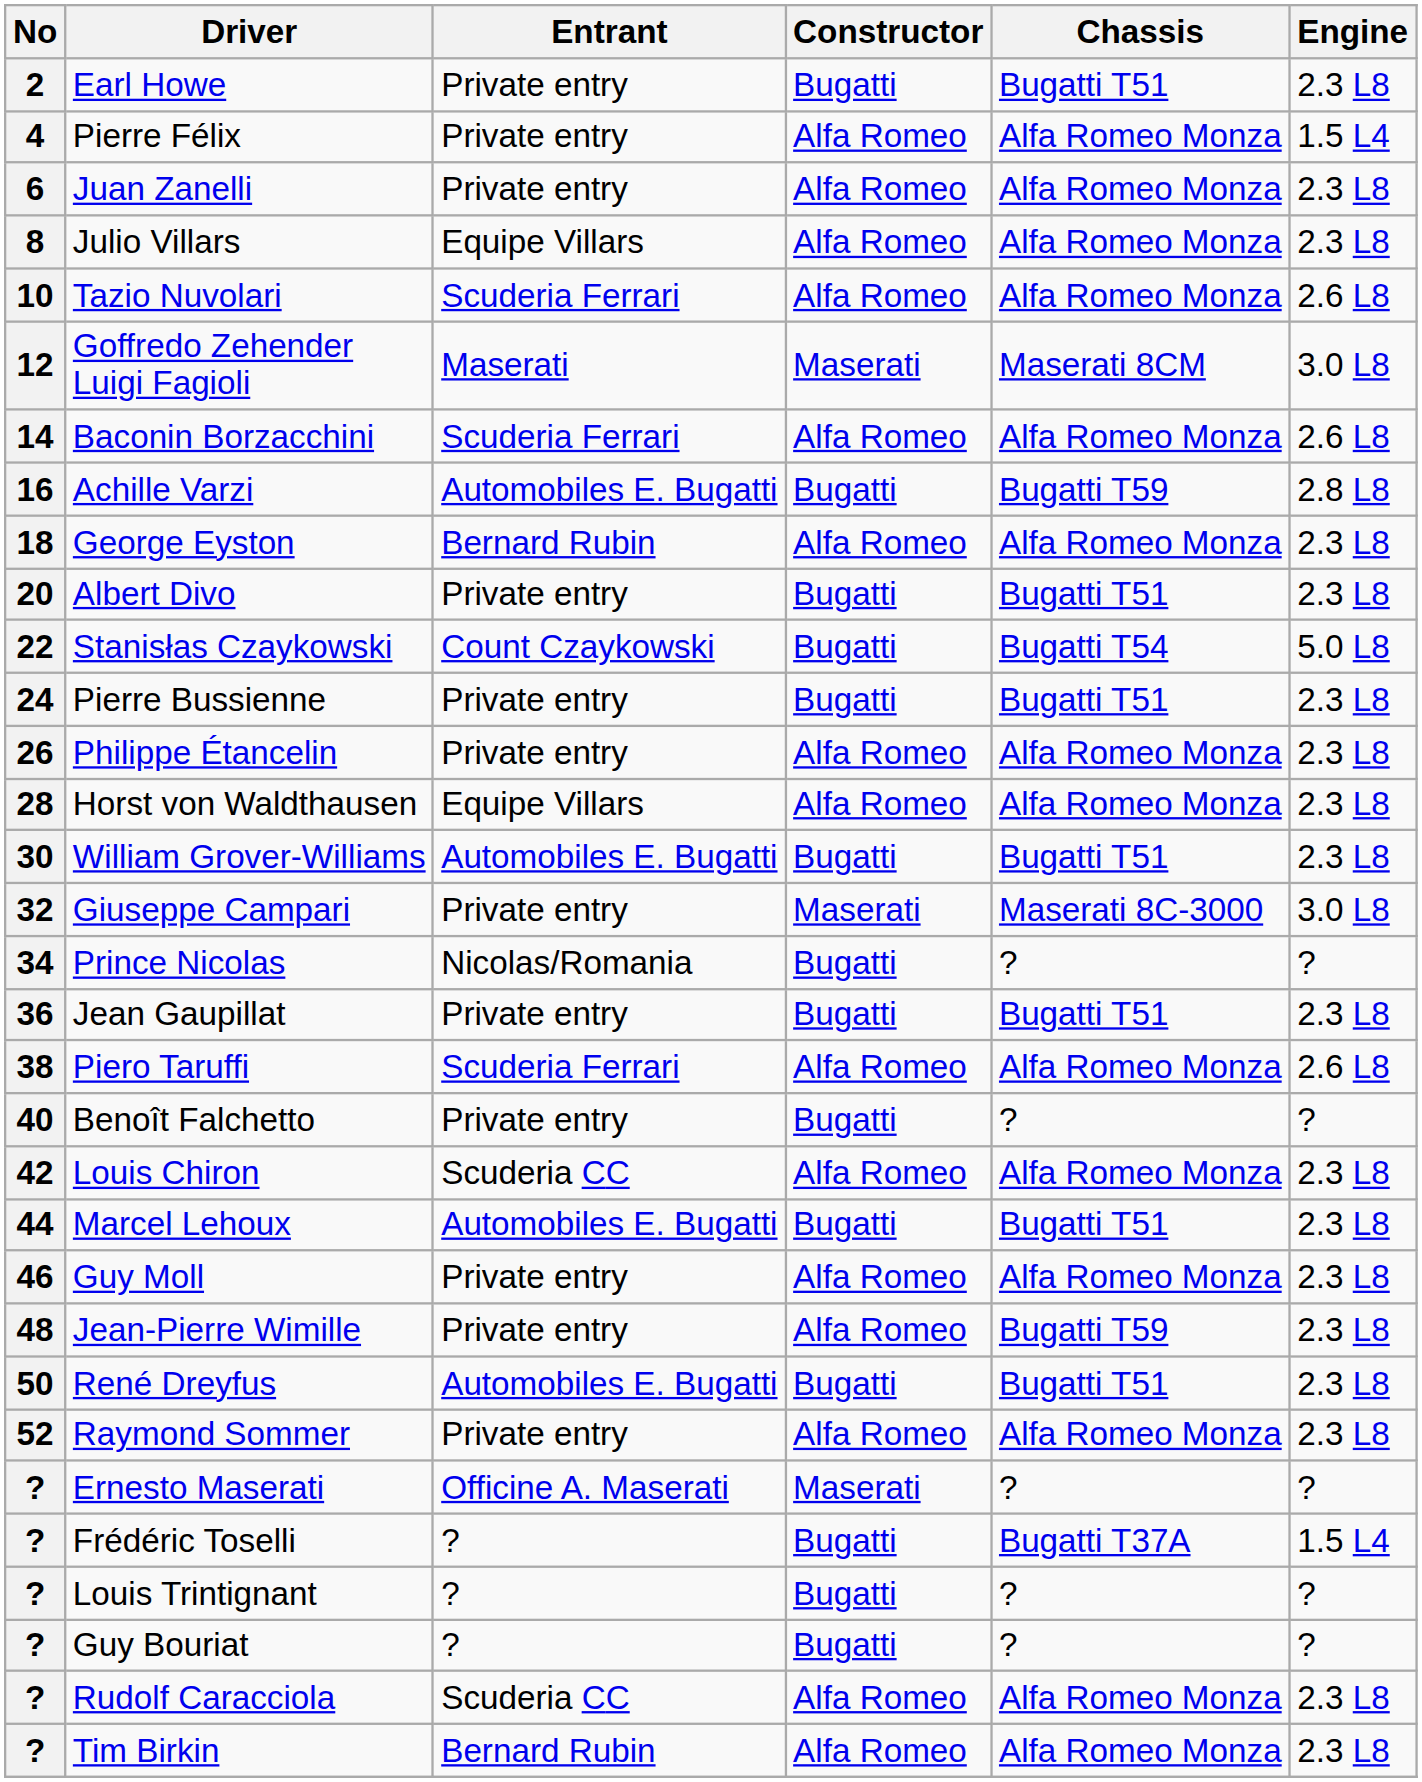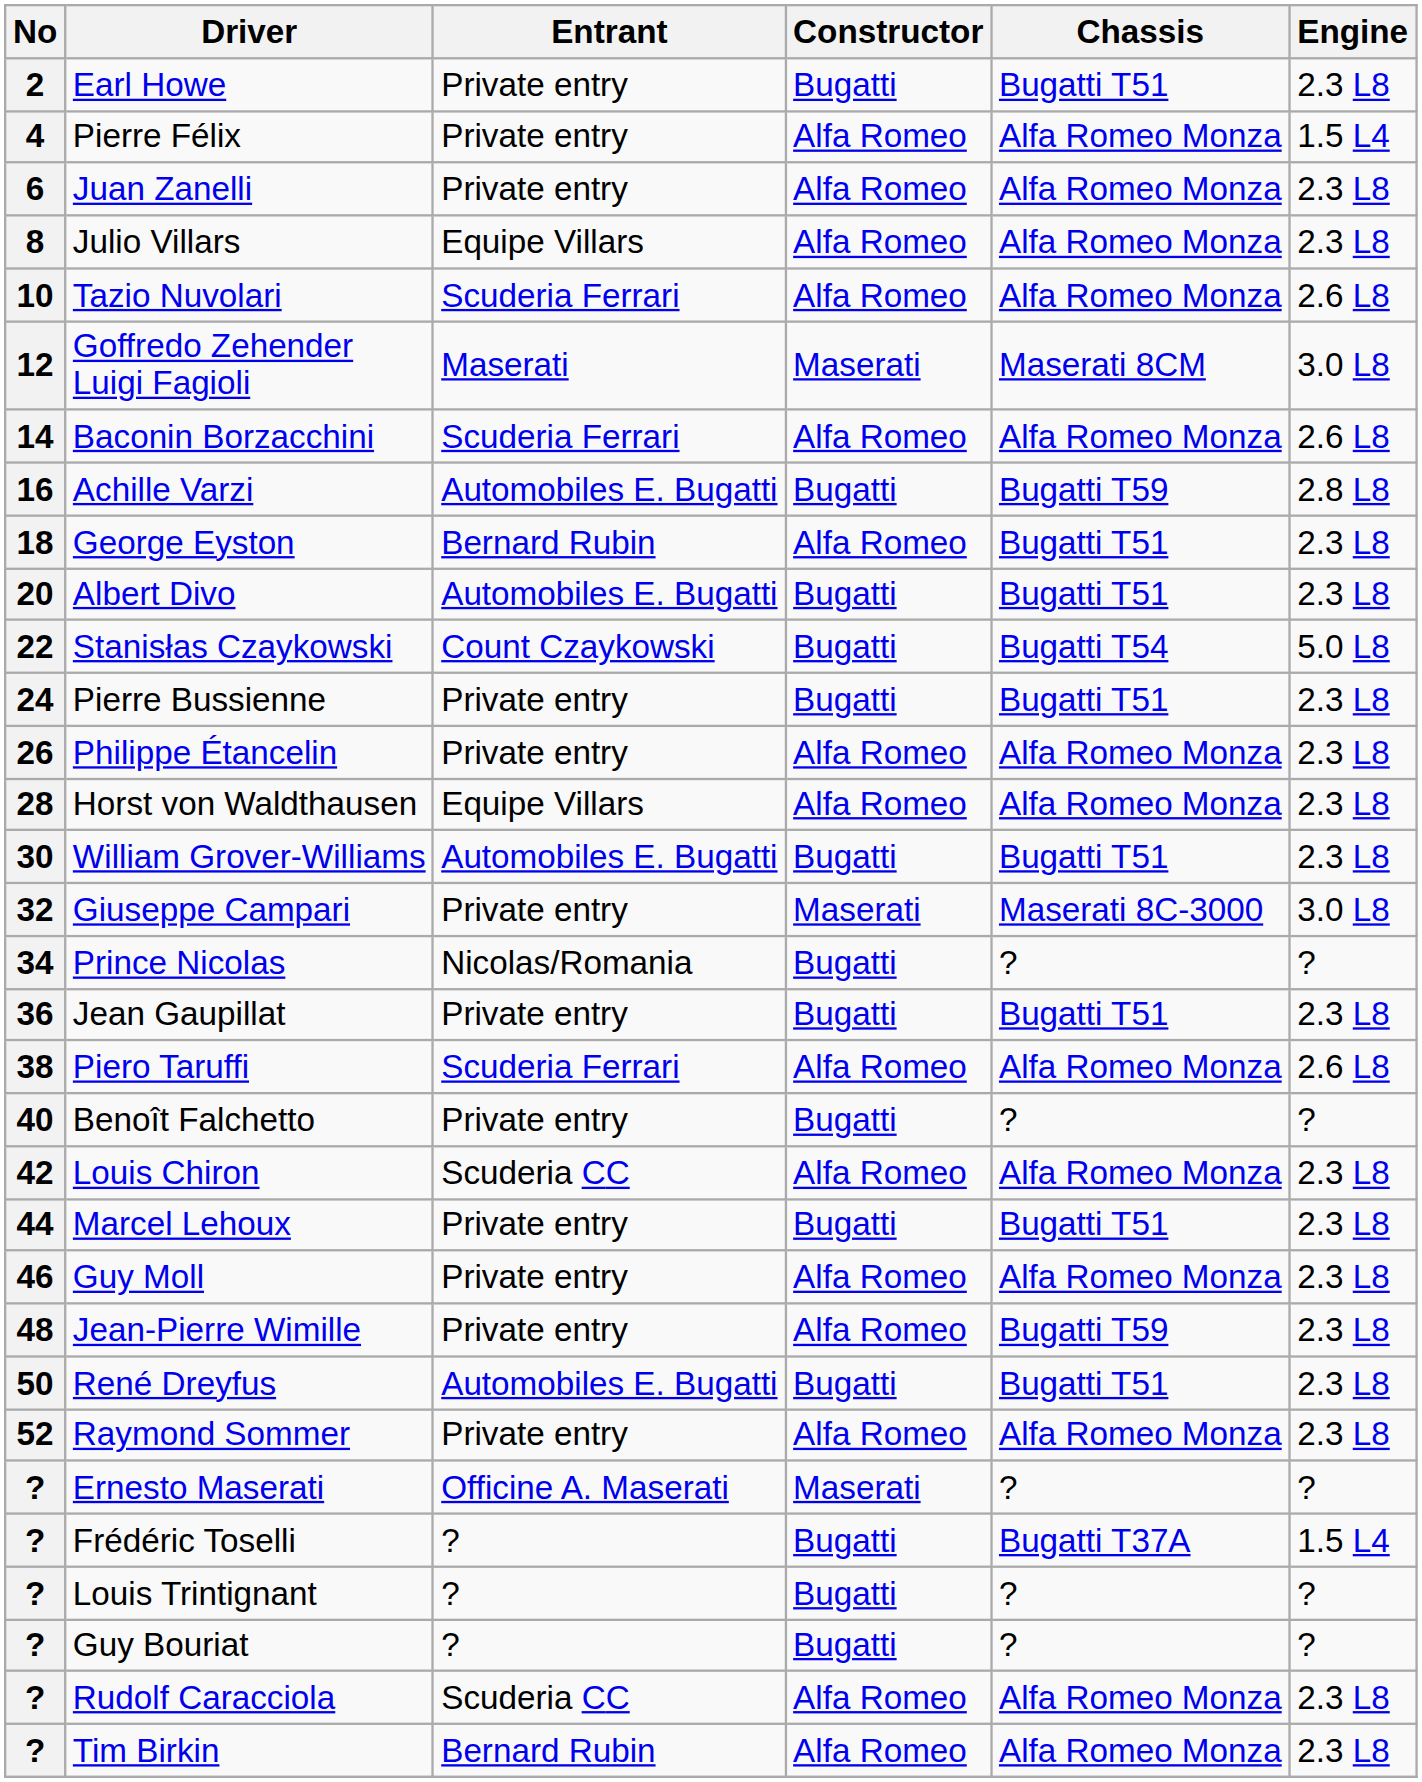 <table class="wikitable" style="font-size: 90%;">
 <tr>
 <th>No</th>
 <th>Driver</th>
 <th>Entrant</th>
 <th>Constructor</th>
 <th>Chassis</th>
 <th>Engine</th>
 </tr>
 <tr>
 <th>2</th>
 <td> <a href='#'>Earl Howe</a></td>
 <td>Private entry</td>
 <td><a href='#'>Bugatti</a></td>
 <td><a href='#'>Bugatti T51</a></td>
 <td>2.3 <a href='#'>L8</a></td>
 </tr>
 <tr>
 <th>4</th>
 <td> Pierre Félix</td>
 <td>Private entry</td>
 <td><a href='#'>Alfa Romeo</a></td>
 <td><a href='#'>Alfa Romeo Monza</a></td>
 <td>1.5 <a href='#'>L4</a></td>
 </tr>
 <tr>
 <th>6</th>
 <td> <a href='#'>Juan Zanelli</a></td>
 <td>Private entry</td>
 <td><a href='#'>Alfa Romeo</a></td>
 <td><a href='#'>Alfa Romeo Monza</a></td>
 <td>2.3 <a href='#'>L8</a></td>
 </tr>
 <tr>
 <th>8</th>
 <td> Julio Villars</td>
 <td>Equipe Villars</td>
 <td><a href='#'>Alfa Romeo</a></td>
 <td><a href='#'>Alfa Romeo Monza</a></td>
 <td>2.3 <a href='#'>L8</a></td>
 </tr>
 <tr>
 <th>10</th>
 <td> <a href='#'>Tazio Nuvolari</a></td>
 <td><a href='#'>Scuderia Ferrari</a></td>
 <td><a href='#'>Alfa Romeo</a></td>
 <td><a href='#'>Alfa Romeo Monza</a></td>
 <td>2.6 <a href='#'>L8</a></td>
 </tr>
 <tr>
 <th>12</th>
 <td> <a href='#'>Goffredo Zehender</a><br> <a href='#'>Luigi Fagioli</a></td>
 <td><a href='#'>Maserati</a></td>
 <td><a href='#'>Maserati</a></td>
 <td><a href='#'>Maserati 8CM</a></td>
 <td>3.0 <a href='#'>L8</a></td>
 </tr>
 <tr>
 <th>14</th>
 <td> <a href='#'>Baconin Borzacchini</a></td>
 <td><a href='#'>Scuderia Ferrari</a></td>
 <td><a href='#'>Alfa Romeo</a></td>
 <td><a href='#'>Alfa Romeo Monza</a></td>
 <td>2.6 <a href='#'>L8</a></td>
 </tr>
 <tr>
 <th>16</th>
 <td> <a href='#'>Achille Varzi</a></td>
 <td><a href='#'>Automobiles E. Bugatti</a></td>
 <td><a href='#'>Bugatti</a></td>
 <td><a href='#'>Bugatti T59</a></td>
 <td>2.8 <a href='#'>L8</a></td>
 </tr>
 <tr>
 <th>18</th>
 <td> <a href='#'>George Eyston</a></td>
 <td><a href='#'>Bernard Rubin</a></td>
 <td><a href='#'>Alfa Romeo</a></td>
-<td><a href='#'>Alfa Romeo Monza</a></td>
+<td><a href='#'>Bugatti T51</a></td>
 <td>2.3 <a href='#'>L8</a></td>
 </tr>
 <tr>
 <th>20</th>
 <td> <a href='#'>Albert Divo</a></td>
-<td>Private entry</td>
+<td><a href='#'>Automobiles E. Bugatti</a></td>
 <td><a href='#'>Bugatti</a></td>
 <td><a href='#'>Bugatti T51</a></td>
 <td>2.3 <a href='#'>L8</a></td>
 </tr>
 <tr>
 <th>22</th>
 <td> <a href='#'>Stanisłas Czaykowski</a></td>
 <td><a href='#'>Count Czaykowski</a></td>
 <td><a href='#'>Bugatti</a></td>
 <td><a href='#'>Bugatti T54</a></td>
 <td>5.0 <a href='#'>L8</a></td>
 </tr>
 <tr>
 <th>24</th>
 <td> Pierre Bussienne</td>
 <td>Private entry</td>
 <td><a href='#'>Bugatti</a></td>
 <td><a href='#'>Bugatti T51</a></td>
 <td>2.3 <a href='#'>L8</a></td>
 </tr>
 <tr>
 <th>26</th>
 <td> <a href='#'>Philippe Étancelin</a></td>
 <td>Private entry</td>
 <td><a href='#'>Alfa Romeo</a></td>
 <td><a href='#'>Alfa Romeo Monza</a></td>
 <td>2.3 <a href='#'>L8</a></td>
 </tr>
 <tr>
 <th>28</th>
 <td> Horst von Waldthausen</td>
 <td>Equipe Villars</td>
 <td><a href='#'>Alfa Romeo</a></td>
 <td><a href='#'>Alfa Romeo Monza</a></td>
 <td>2.3 <a href='#'>L8</a></td>
 </tr>
 <tr>
 <th>30</th>
 <td> <a href='#'>William Grover-Williams</a></td>
 <td><a href='#'>Automobiles E. Bugatti</a></td>
 <td><a href='#'>Bugatti</a></td>
 <td><a href='#'>Bugatti T51</a></td>
 <td>2.3 <a href='#'>L8</a></td>
 </tr>
 <tr>
 <th>32</th>
 <td> <a href='#'>Giuseppe Campari</a></td>
 <td>Private entry</td>
 <td><a href='#'>Maserati</a></td>
 <td><a href='#'>Maserati 8C-3000</a></td>
 <td>3.0 <a href='#'>L8</a></td>
 </tr>
 <tr>
 <th>34</th>
 <td> <a href='#'>Prince Nicolas</a></td>
 <td>Nicolas/Romania</td>
 <td><a href='#'>Bugatti</a></td>
 <td>?</td>
 <td>?</td>
 </tr>
 <tr>
 <th>36</th>
 <td> Jean Gaupillat</td>
 <td>Private entry</td>
 <td><a href='#'>Bugatti</a></td>
 <td><a href='#'>Bugatti T51</a></td>
 <td>2.3 <a href='#'>L8</a></td>
 </tr>
 <tr>
 <th>38</th>
 <td> <a href='#'>Piero Taruffi</a></td>
 <td><a href='#'>Scuderia Ferrari</a></td>
 <td><a href='#'>Alfa Romeo</a></td>
 <td><a href='#'>Alfa Romeo Monza</a></td>
 <td>2.6 <a href='#'>L8</a></td>
 </tr>
 <tr>
 <th>40</th>
 <td> Benoît Falchetto</td>
 <td>Private entry</td>
 <td><a href='#'>Bugatti</a></td>
 <td>?</td>
 <td>?</td>
 </tr>
 <tr>
 <th>42</th>
 <td> <a href='#'>Louis Chiron</a></td>
 <td>Scuderia <a href='#'>C</a><a href='#'>C</a></td>
 <td><a href='#'>Alfa Romeo</a></td>
 <td><a href='#'>Alfa Romeo Monza</a></td>
 <td>2.3 <a href='#'>L8</a></td>
 </tr>
 <tr>
 <th>44</th>
 <td> <a href='#'>Marcel Lehoux</a></td>
-<td><a href='#'>Automobiles E. Bugatti</a></td>
+<td>Private entry</td>
 <td><a href='#'>Bugatti</a></td>
 <td><a href='#'>Bugatti T51</a></td>
 <td>2.3 <a href='#'>L8</a></td>
 </tr>
 <tr>
 <th>46</th>
 <td> <a href='#'>Guy Moll</a></td>
 <td>Private entry</td>
 <td><a href='#'>Alfa Romeo</a></td>
 <td><a href='#'>Alfa Romeo Monza</a></td>
 <td>2.3 <a href='#'>L8</a></td>
 </tr>
 <tr>
 <th>48</th>
 <td> <a href='#'>Jean-Pierre Wimille</a></td>
 <td>Private entry</td>
 <td><a href='#'>Alfa Romeo</a></td>
 <td><a href='#'>Bugatti T59</a></td>
 <td>2.3 <a href='#'>L8</a></td>
 </tr>
 <tr>
 <th>50</th>
 <td> <a href='#'>René Dreyfus</a></td>
 <td><a href='#'>Automobiles E. Bugatti</a></td>
 <td><a href='#'>Bugatti</a></td>
 <td><a href='#'>Bugatti T51</a></td>
 <td>2.3 <a href='#'>L8</a></td>
 </tr>
 <tr>
 <th>52</th>
 <td> <a href='#'>Raymond Sommer</a></td>
 <td>Private entry</td>
 <td><a href='#'>Alfa Romeo</a></td>
 <td><a href='#'>Alfa Romeo Monza</a></td>
 <td>2.3 <a href='#'>L8</a></td>
 </tr>
 <tr>
 <th>?</th>
 <td> <a href='#'>Ernesto Maserati</a></td>
 <td><a href='#'>Officine A. Maserati</a></td>
 <td><a href='#'>Maserati</a></td>
 <td>?</td>
 <td>?</td>
 </tr>
 <tr>
 <th>?</th>
 <td> Frédéric Toselli</td>
 <td>?</td>
 <td><a href='#'>Bugatti</a></td>
 <td><a href='#'>Bugatti T37A</a></td>
 <td>1.5 <a href='#'>L4</a></td>
 </tr>
 <tr>
 <th>?</th>
 <td> Louis Trintignant</td>
 <td>?</td>
 <td><a href='#'>Bugatti</a></td>
 <td>?</td>
 <td>?</td>
 </tr>
 <tr>
 <th>?</th>
 <td> Guy Bouriat</td>
 <td>?</td>
 <td><a href='#'>Bugatti</a></td>
 <td>?</td>
 <td>?</td>
 </tr>
 <tr>
 <th>?</th>
 <td> <a href='#'>Rudolf Caracciola</a></td>
 <td>Scuderia <a href='#'>C</a><a href='#'>C</a></td>
 <td><a href='#'>Alfa Romeo</a></td>
 <td><a href='#'>Alfa Romeo Monza</a></td>
 <td>2.3 <a href='#'>L8</a></td>
 </tr>
 <tr>
 <th>?</th>
 <td> <a href='#'>Tim Birkin</a></td>
 <td><a href='#'>Bernard Rubin</a></td>
 <td><a href='#'>Alfa Romeo</a></td>
 <td><a href='#'>Alfa Romeo Monza</a></td>
 <td>2.3 <a href='#'>L8</a></td>
 </tr>
 <tr>
 </tr>
 </table>
